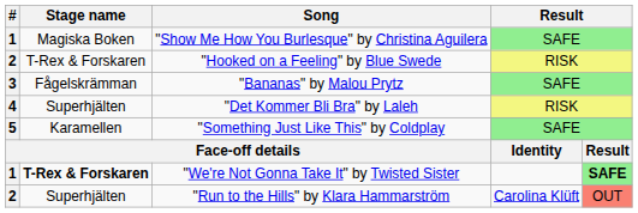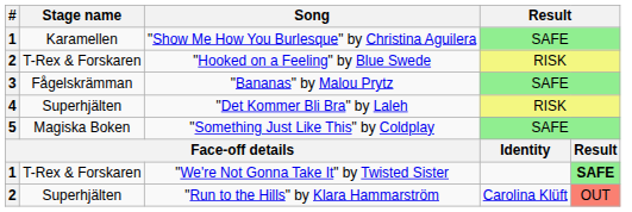 <table class="wikitable plainrowheaders" style="text-align: center;">
 <tr>
 <th>#</th>
 <th>Stage name</th>
 <th>Song</th>
 <th colspan=2>Result</th>
 </tr>
 <tr>
 <th>1</th>
-<td>Magiska Boken</td>
+<td>Karamellen</td>
 <td>"<a href='#'>Show Me How You Burlesque</a>" by <a href='#'>Christina Aguilera</a></td>
 <td colspan=2 bgcolor=lightgreen>SAFE</td>
 </tr>
 <tr>
 <th>2</th>
 <td>T-Rex & Forskaren</td>
 <td>"<a href='#'>Hooked on a Feeling</a>" by <a href='#'>Blue Swede</a></td>
 <td colspan=2 bgcolor="#F3F781">RISK</td>
 </tr>
 <tr>
 <th>3</th>
 <td>Fågelskrämman</td>
 <td>"<a href='#'>Bananas</a>" by <a href='#'>Malou Prytz</a></td>
 <td colspan=2 bgcolor=lightgreen>SAFE</td>
 </tr>
 <tr>
 <th>4</th>
 <td>Superhjälten</td>
 <td>"<a href='#'>Det Kommer Bli Bra</a>" by <a href='#'>Laleh</a></td>
 <td colspan=2 bgcolor="#F3F781">RISK</td>
 </tr>
 <tr>
 <th>5</th>
-<td>Karamellen</td>
+<td>Magiska Boken</td>
 <td>"<a href='#'>Something Just Like This</a>" by <a href='#'>Coldplay</a></td>
 <td colspan=2 bgcolor=lightgreen>SAFE</td>
 </tr>
 <tr>
 <th colspan="3">Face-off details</th>
 <th>Identity</th>
 <th>Result</th>
 </tr>
 <tr>
 <th>1</th>
-<td><strong>T-Rex & Forskaren</strong></td>
+<td>T-Rex & Forskaren</td>
 <td>"<a href='#'>We're Not Gonna Take It</a>" by <a href='#'>Twisted Sister</a></td>
 <td></td>
 <td bgcolor=lightgreen><strong>SAFE</strong></td>
 </tr>
 <tr>
 <th>2</th>
 <td>Superhjälten</td>
 <td>"<a href='#'>Run to the Hills</a>" by <a href='#'>Klara Hammarström</a></td>
 <td><a href='#'>Carolina Klüft</a></td>
 <td bgcolor=salmon>OUT</td>
 </tr>
 </table>
